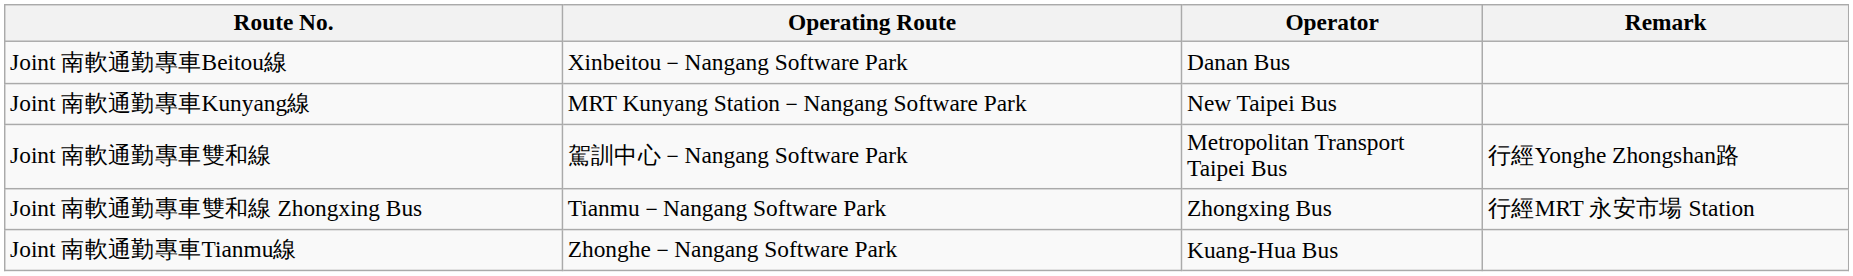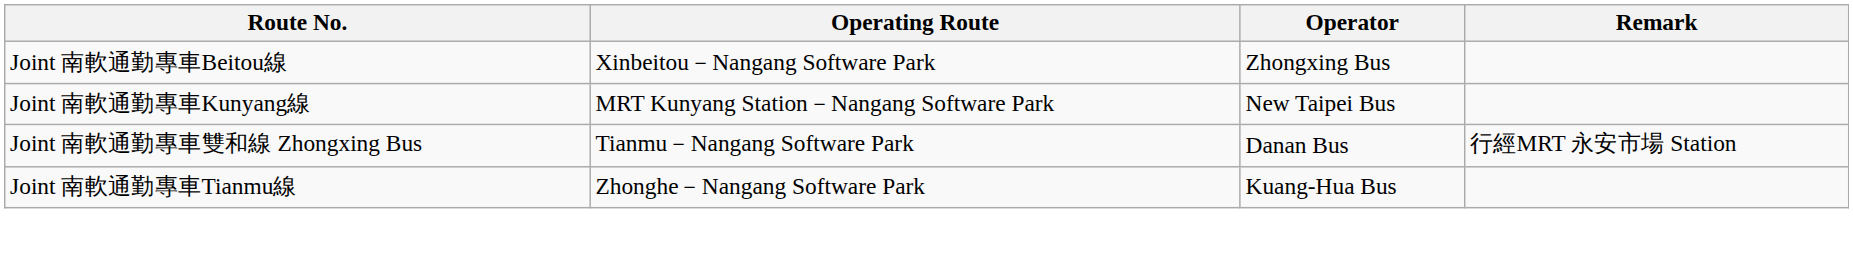 <table class="wikitable"  style="width:100%; margin:auto;">
 <tr>
 <th>Route No.</th>
 <th>Operating Route</th>
 <th>Operator</th>
 <th>Remark</th>
 </tr>
 <tr>
 <td>Joint 南軟通勤專車Beitou線</td>
 <td>Xinbeitou－Nangang Software Park</td>
-<td>Danan Bus</td>
+<td>Zhongxing Bus</td>
 <td></td>
 </tr>
 <tr>
 <td>Joint 南軟通勤專車Kunyang線</td>
 <td>MRT Kunyang Station－Nangang Software Park</td>
 <td>New Taipei Bus</td>
 <td></td>
 </tr>
 <tr>
-<td>Joint 南軟通勤專車雙和線</td>
-<td>駕訓中心－Nangang Software Park</td>
-<td>Metropolitan Transport<br>Taipei Bus</td>
-<td>行經Yonghe Zhongshan路</td>
-</tr>
-<tr>
 <td>Joint 南軟通勤專車雙和線 Zhongxing Bus</td>
 <td>Tianmu－Nangang Software Park</td>
-<td>Zhongxing Bus</td>
+<td>Danan Bus</td>
 <td>行經MRT 永安市場 Station</td>
 </tr>
 <tr>
 <td>Joint 南軟通勤專車Tianmu線</td>
 <td>Zhonghe－Nangang Software Park</td>
 <td>Kuang-Hua Bus</td>
 <td></td>
 </tr>
 </table>
